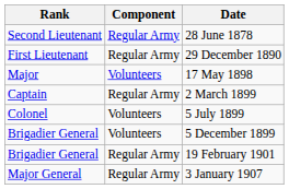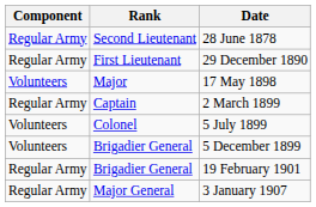 <table class="wikitable">
 <tr>
+<th>Component</th>
 <th>Rank</th>
-<th>Component</th>
 <th>Date</th>
 </tr>
 <tr>
+<td><a href='#'>Regular Army</a></td>
 <td> <a href='#'>Second Lieutenant</a></td>
-<td><a href='#'>Regular Army</a></td>
 <td>28 June 1878</td>
 </tr>
 <tr>
+<td>Regular Army</td>
 <td> <a href='#'>First Lieutenant</a></td>
-<td>Regular Army</td>
 <td>29 December 1890</td>
 </tr>
 <tr>
+<td><a href='#'>Volunteers</a></td>
 <td> <a href='#'>Major</a></td>
-<td><a href='#'>Volunteers</a></td>
 <td>17 May 1898</td>
 </tr>
 <tr>
+<td>Regular Army</td>
 <td> <a href='#'>Captain</a></td>
-<td>Regular Army</td>
 <td>2 March 1899</td>
 </tr>
 <tr>
+<td>Volunteers</td>
 <td> <a href='#'>Colonel</a></td>
-<td>Volunteers</td>
 <td>5 July 1899</td>
 </tr>
 <tr>
+<td>Volunteers</td>
 <td> <a href='#'>Brigadier General</a></td>
-<td>Volunteers</td>
 <td>5 December 1899</td>
 </tr>
 <tr>
+<td>Regular Army</td>
 <td> <a href='#'>Brigadier General</a></td>
-<td>Regular Army</td>
 <td>19 February 1901</td>
 </tr>
 <tr>
+<td>Regular Army</td>
 <td> <a href='#'>Major General</a></td>
-<td>Regular Army</td>
 <td>3 January 1907</td>
 </tr>
 </table>
